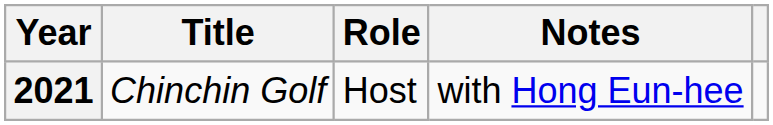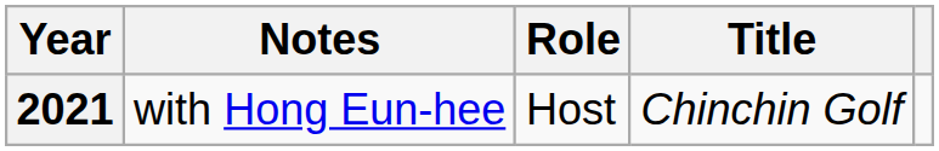 <table class="wikitable sortable plainrowheaders">
 <tr>
 <th scope="col">Year</th>
+<th scope="col">Notes</th>
+<th scope="col">Role</th>
 <th scope="col">Title</th>
-<th scope="col">Role</th>
-<th scope="col">Notes</th>
 <th scope="col" class="unsortable"></th>
 </tr>
 <tr>
 <th scope="row">2021</th>
+<td>with <a href='#'>Hong Eun-hee</a></td>
+<td>Host</td>
 <td><em>Chinchin Golf</em></td>
-<td>Host</td>
-<td>with <a href='#'>Hong Eun-hee</a></td>
 <td></td>
 </tr>
 </table>
